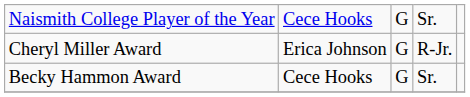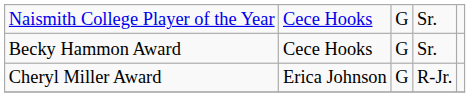 <table class="wikitable">
 <tr>
 <td><a href='#'>Naismith College Player of the Year</a></td>
 <td><a href='#'>Cece Hooks</a></td>
+<td>G</td>
+<td>Sr.</td>
+<td></td>
+</tr>
+<tr>
+<td>Becky Hammon Award</td>
+<td>Cece Hooks</td>
 <td>G</td>
 <td>Sr.</td>
 <td></td>
 </tr>
 <tr>
 <td>Cheryl Miller Award</td>
 <td>Erica Johnson</td>
 <td>G</td>
 <td>R-Jr.</td>
 <td></td>
 </tr>
 <tr>
-<td>Becky Hammon Award</td>
-<td>Cece Hooks</td>
-<td>G</td>
-<td>Sr.</td>
-<td></td>
-</tr>
-<tr>
 </tr>
 </table>
